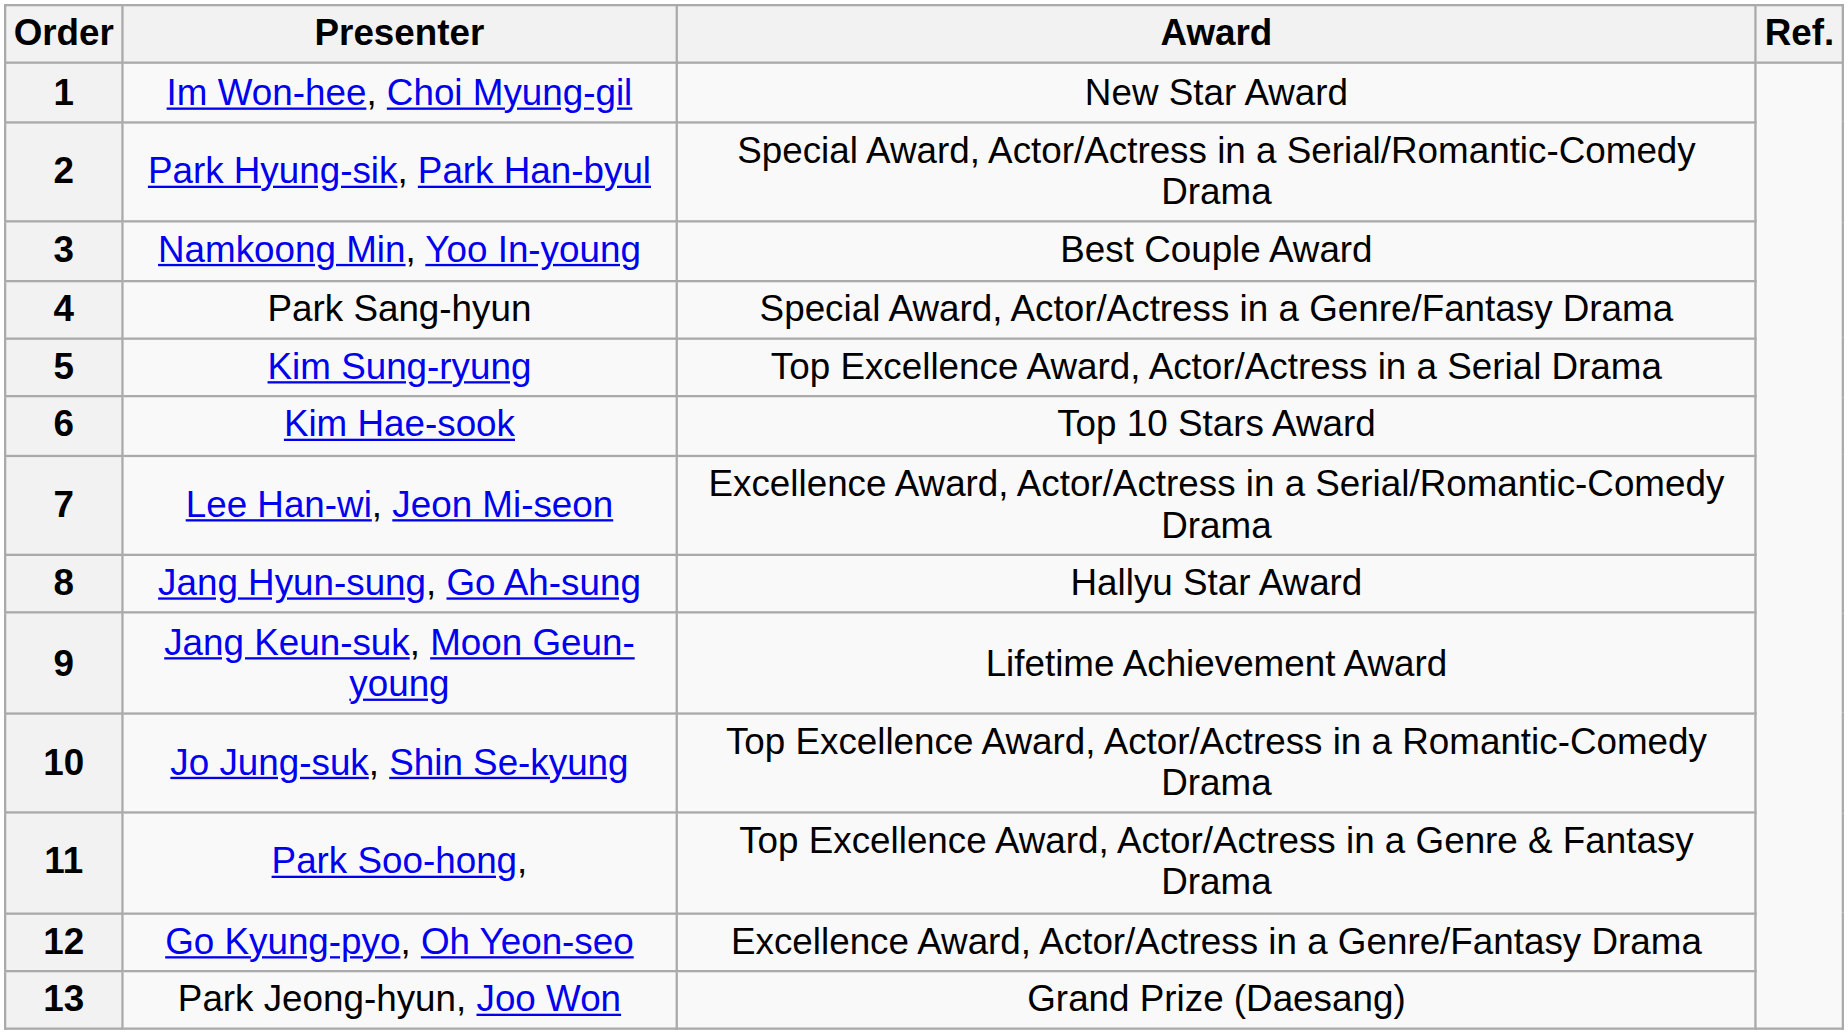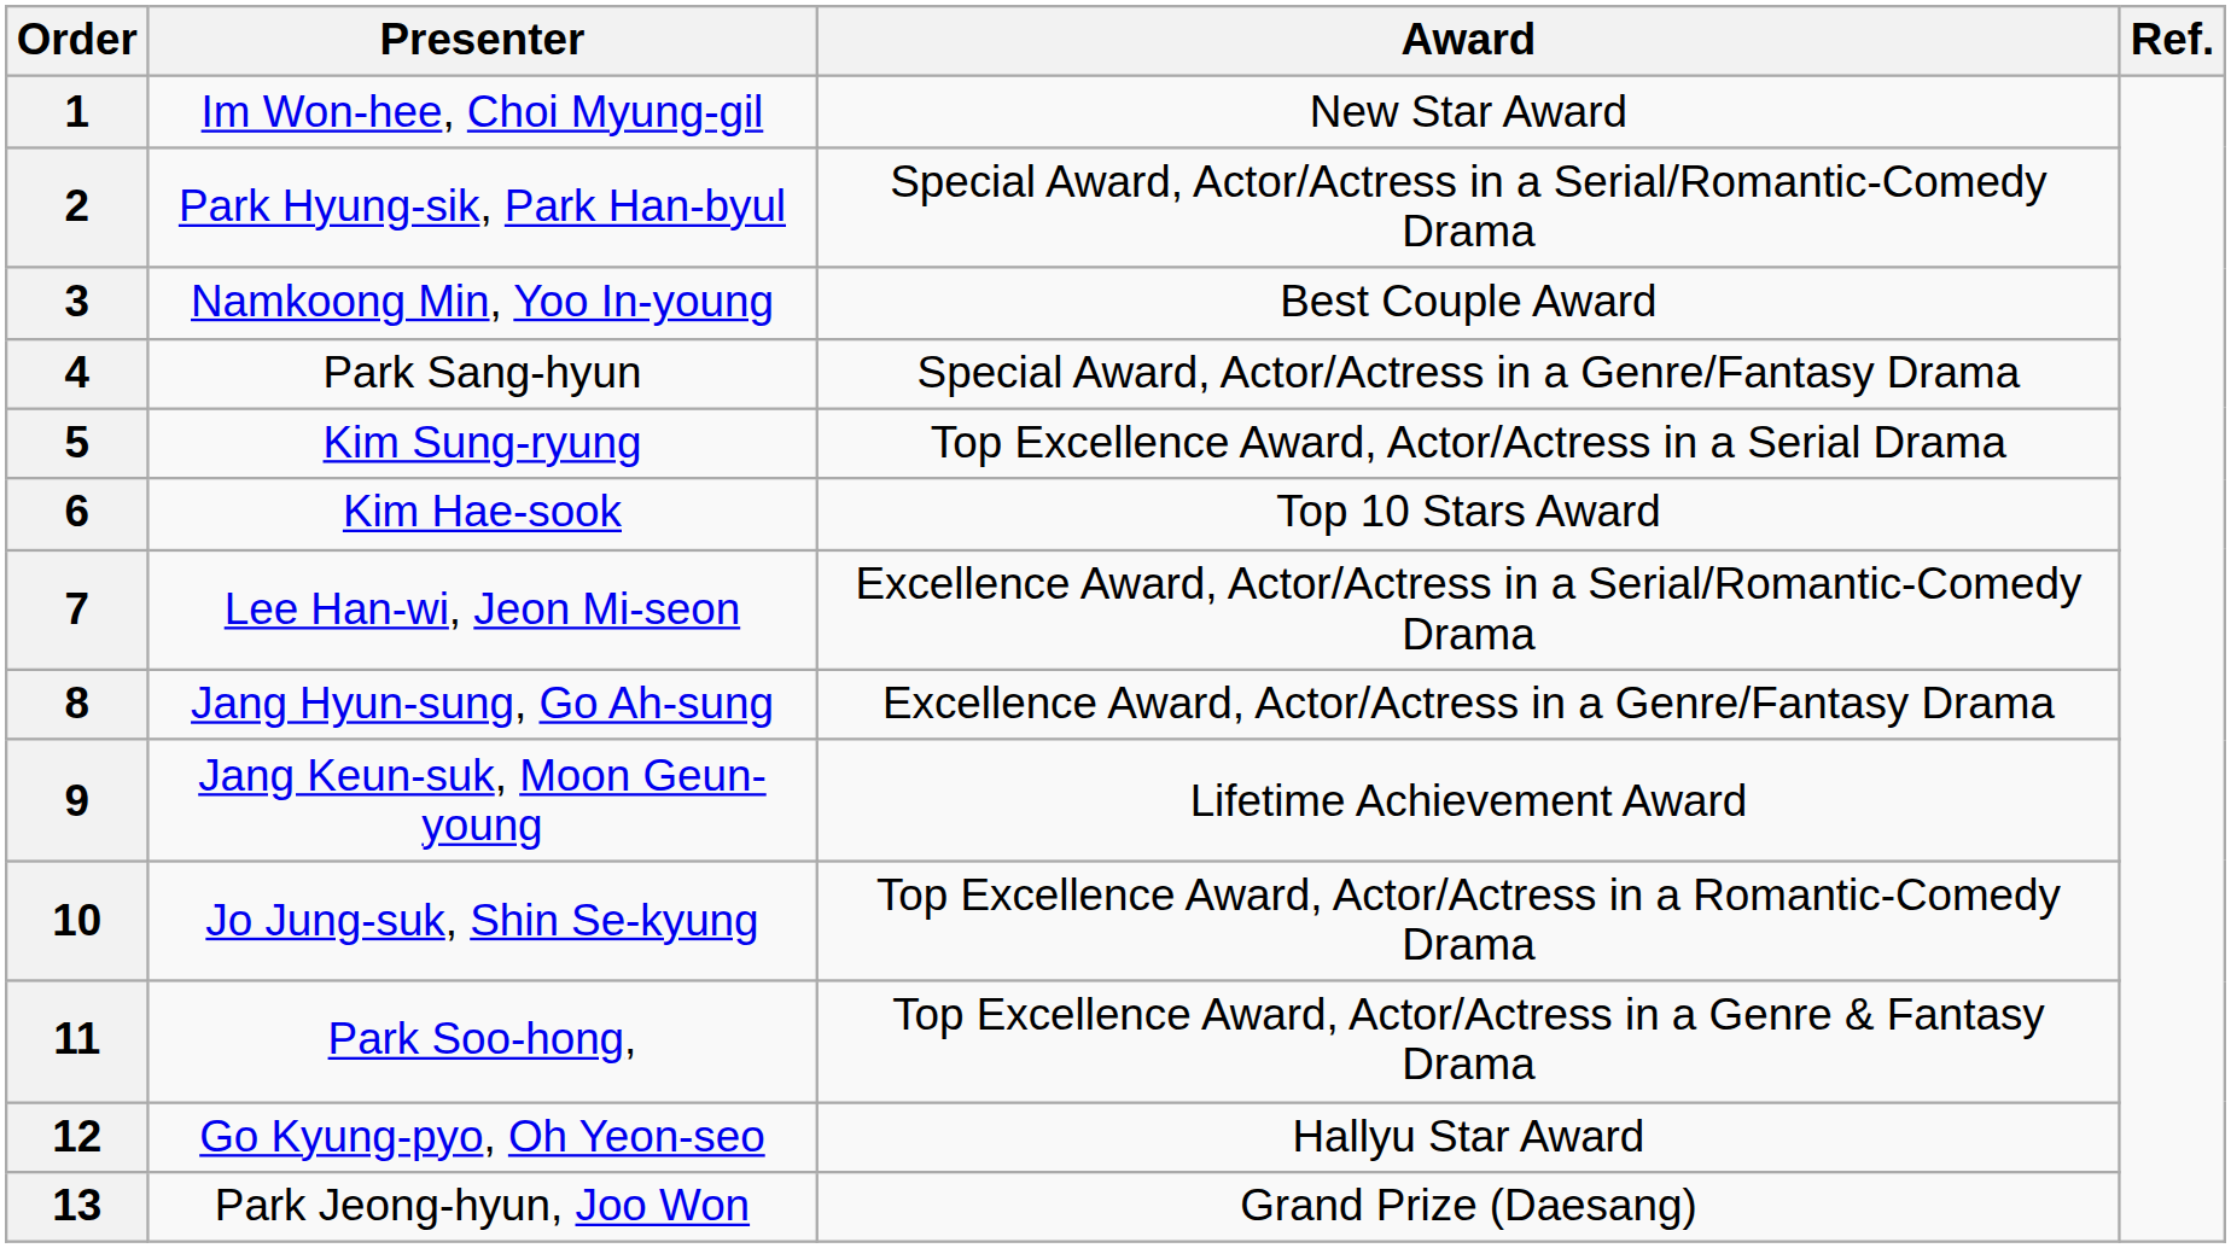 <table class="wikitable" style="text-align:center; width:800px;">
 <tr>
 <th>Order</th>
 <th>Presenter</th>
 <th>Award</th>
 <th>Ref.</th>
 </tr>
 <tr>
 <th>1</th>
 <td><a href='#'>Im Won-hee</a>, <a href='#'>Choi Myung-gil</a></td>
 <td>New Star Award</td>
 <td rowspan=13></td>
 </tr>
 <tr>
 <th>2</th>
 <td><a href='#'>Park Hyung-sik</a>, <a href='#'>Park Han-byul</a></td>
 <td>Special Award, Actor/Actress in a Serial/Romantic-Comedy Drama</td>
 </tr>
 <tr>
 <th>3</th>
 <td><a href='#'>Namkoong Min</a>, <a href='#'>Yoo In-young</a></td>
 <td>Best Couple Award</td>
 </tr>
 <tr>
 <th>4</th>
 <td>Park Sang-hyun</td>
 <td>Special Award, Actor/Actress in a Genre/Fantasy Drama</td>
 </tr>
 <tr>
 <th>5</th>
 <td><a href='#'>Kim Sung-ryung</a></td>
 <td>Top Excellence Award, Actor/Actress in a Serial Drama</td>
 </tr>
 <tr>
 <th>6</th>
 <td><a href='#'>Kim Hae-sook</a></td>
 <td>Top 10 Stars Award</td>
 </tr>
 <tr>
 <th>7</th>
 <td><a href='#'>Lee Han-wi</a>, <a href='#'>Jeon Mi-seon</a></td>
 <td>Excellence Award, Actor/Actress in a Serial/Romantic-Comedy Drama</td>
 </tr>
 <tr>
 <th>8</th>
 <td><a href='#'>Jang Hyun-sung</a>, <a href='#'>Go Ah-sung</a></td>
-<td>Hallyu Star Award</td>
+<td>Excellence Award, Actor/Actress in a Genre/Fantasy Drama</td>
 </tr>
 <tr>
 <th>9</th>
 <td><a href='#'>Jang Keun-suk</a>, <a href='#'>Moon Geun-young</a></td>
 <td>Lifetime Achievement Award</td>
 </tr>
 <tr>
 <th>10</th>
 <td><a href='#'>Jo Jung-suk</a>, <a href='#'>Shin Se-kyung</a></td>
 <td>Top Excellence Award, Actor/Actress in a Romantic-Comedy Drama</td>
 </tr>
 <tr>
 <th>11</th>
 <td><a href='#'>Park Soo-hong</a>, </td>
 <td>Top Excellence Award, Actor/Actress in a Genre & Fantasy Drama</td>
 </tr>
 <tr>
 <th>12</th>
 <td><a href='#'>Go Kyung-pyo</a>, <a href='#'>Oh Yeon-seo</a></td>
-<td>Excellence Award, Actor/Actress in a Genre/Fantasy Drama</td>
+<td>Hallyu Star Award</td>
 </tr>
 <tr>
 <th>13</th>
 <td>Park Jeong-hyun, <a href='#'>Joo Won</a></td>
 <td>Grand Prize (Daesang)</td>
 </tr>
 </table>
